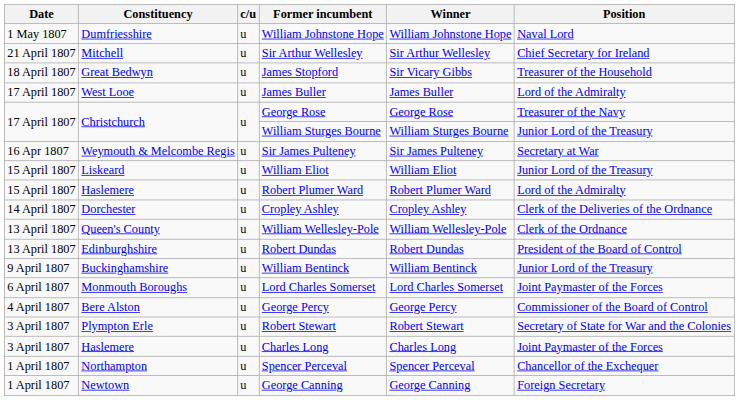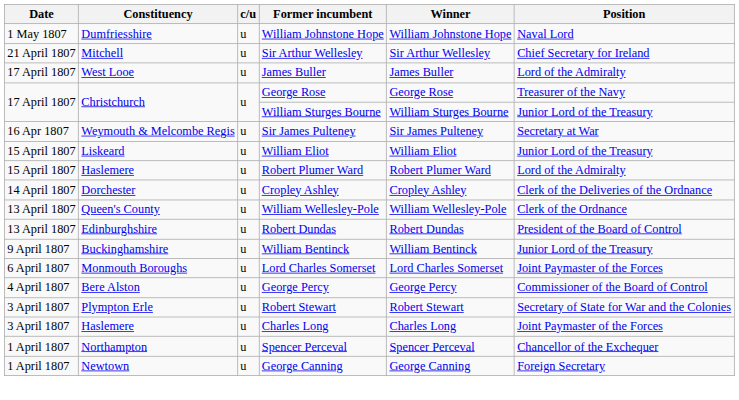 <table class="wikitable">
 <tr>
 <th>Date</th>
 <th>Constituency</th>
 <th>c/u</th>
 <th>Former incumbent</th>
 <th>Winner</th>
 <th>Position</th>
 </tr>
 <tr>
 <td>1 May 1807</td>
 <td><a href='#'>Dumfriesshire</a></td>
 <td>u</td>
 <td><a href='#'>William Johnstone Hope</a></td>
 <td><a href='#'>William Johnstone Hope</a></td>
 <td><a href='#'>Naval Lord</a></td>
 </tr>
 <tr>
 <td>21 April 1807</td>
 <td><a href='#'>Mitchell</a></td>
 <td>u</td>
 <td><a href='#'>Sir Arthur Wellesley</a></td>
 <td><a href='#'>Sir Arthur Wellesley</a></td>
 <td><a href='#'>Chief Secretary for Ireland</a></td>
-</tr>
-<tr>
-<td>18 April 1807</td>
-<td><a href='#'>Great Bedwyn</a></td>
-<td>u</td>
-<td><a href='#'>James Stopford</a></td>
-<td><a href='#'>Sir Vicary Gibbs</a></td>
-<td><a href='#'>Treasurer of the Household</a></td>
 </tr>
 <tr>
 <td>17 April 1807</td>
 <td><a href='#'>West Looe</a></td>
 <td>u</td>
 <td><a href='#'>James Buller</a></td>
 <td><a href='#'>James Buller</a></td>
 <td><a href='#'>Lord of the Admiralty</a></td>
 </tr>
 <tr>
 <td rowspan=2>17 April 1807</td>
 <td rowspan=2><a href='#'>Christchurch</a></td>
 <td rowspan=2>u</td>
 <td><a href='#'>George Rose</a></td>
 <td><a href='#'>George Rose</a></td>
 <td><a href='#'>Treasurer of the Navy</a></td>
 </tr>
 <tr>
 <td><a href='#'>William Sturges Bourne</a></td>
 <td><a href='#'>William Sturges Bourne</a></td>
 <td><a href='#'>Junior Lord of the Treasury</a></td>
 </tr>
 <tr>
 <td>16 Apr 1807</td>
 <td><a href='#'>Weymouth & Melcombe Regis</a></td>
 <td>u</td>
 <td><a href='#'>Sir James Pulteney</a></td>
 <td><a href='#'>Sir James Pulteney</a></td>
 <td><a href='#'>Secretary at War</a></td>
 </tr>
 <tr>
 <td>15 April 1807</td>
 <td><a href='#'>Liskeard</a></td>
 <td>u</td>
 <td><a href='#'>William Eliot</a></td>
 <td><a href='#'>William Eliot</a></td>
 <td><a href='#'>Junior Lord of the Treasury</a></td>
 </tr>
 <tr>
 <td>15 April 1807</td>
 <td><a href='#'>Haslemere</a></td>
 <td>u</td>
 <td><a href='#'>Robert Plumer Ward</a></td>
 <td><a href='#'>Robert Plumer Ward</a></td>
 <td><a href='#'>Lord of the Admiralty</a></td>
 </tr>
 <tr>
 <td>14 April 1807</td>
 <td><a href='#'>Dorchester</a></td>
 <td>u</td>
 <td><a href='#'>Cropley Ashley</a></td>
 <td><a href='#'>Cropley Ashley</a></td>
 <td><a href='#'>Clerk of the Deliveries of the Ordnance</a></td>
 </tr>
 <tr>
 <td>13 April 1807</td>
 <td><a href='#'>Queen's County</a></td>
 <td>u</td>
 <td><a href='#'>William Wellesley-Pole</a></td>
 <td><a href='#'>William Wellesley-Pole</a></td>
 <td><a href='#'>Clerk of the Ordnance</a></td>
 </tr>
 <tr>
 <td>13 April 1807</td>
 <td><a href='#'>Edinburghshire</a></td>
 <td>u</td>
 <td><a href='#'>Robert Dundas</a></td>
 <td><a href='#'>Robert Dundas</a></td>
 <td><a href='#'>President of the Board of Control</a></td>
 </tr>
 <tr>
 <td>9 April 1807</td>
 <td><a href='#'>Buckinghamshire</a></td>
 <td>u</td>
 <td><a href='#'>William Bentinck</a></td>
 <td><a href='#'>William Bentinck</a></td>
 <td><a href='#'>Junior Lord of the Treasury</a></td>
 </tr>
 <tr>
 <td>6 April 1807</td>
 <td><a href='#'>Monmouth Boroughs</a></td>
 <td>u</td>
 <td><a href='#'>Lord Charles Somerset</a></td>
 <td><a href='#'>Lord Charles Somerset</a></td>
 <td><a href='#'>Joint Paymaster of the Forces</a></td>
 </tr>
 <tr>
 <td>4 April 1807</td>
 <td><a href='#'>Bere Alston</a></td>
 <td>u</td>
 <td><a href='#'>George Percy</a></td>
 <td><a href='#'>George Percy</a></td>
 <td><a href='#'>Commissioner of the Board of Control</a></td>
 </tr>
 <tr>
 <td>3 April 1807</td>
 <td><a href='#'>Plympton Erle</a></td>
 <td>u</td>
 <td><a href='#'>Robert Stewart</a></td>
 <td><a href='#'>Robert Stewart</a></td>
 <td><a href='#'>Secretary of State for War and the Colonies</a></td>
 </tr>
 <tr>
 <td>3 April 1807</td>
 <td><a href='#'>Haslemere</a></td>
 <td>u</td>
 <td><a href='#'>Charles Long</a></td>
 <td><a href='#'>Charles Long</a></td>
 <td><a href='#'>Joint Paymaster of the Forces</a></td>
 </tr>
 <tr>
 <td>1 April 1807</td>
 <td><a href='#'>Northampton</a></td>
 <td>u</td>
 <td><a href='#'>Spencer Perceval</a></td>
 <td><a href='#'>Spencer Perceval</a></td>
 <td><a href='#'>Chancellor of the Exchequer</a></td>
 </tr>
 <tr>
 <td>1 April 1807</td>
 <td><a href='#'>Newtown</a></td>
 <td>u</td>
 <td><a href='#'>George Canning</a></td>
 <td><a href='#'>George Canning</a></td>
 <td><a href='#'>Foreign Secretary</a></td>
 </tr>
 </table>
